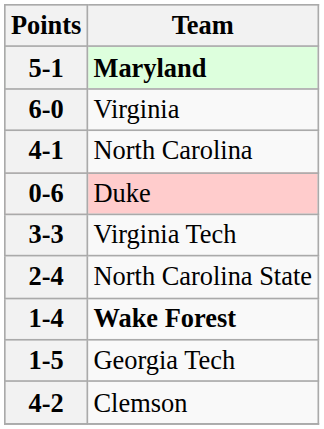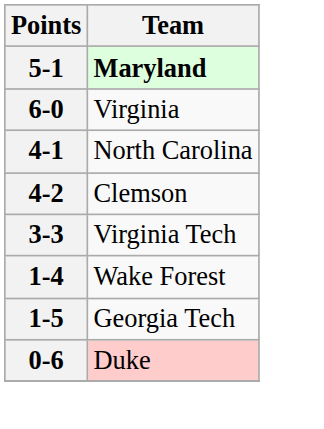 <table class="wikitable">
 <tr>
 <th>Points</th>
 <th>Team</th>
 </tr>
 <tr style="background:#dfd;">
 <th>5-1</th>
 <td><strong>Maryland</strong></td>
 </tr>
 <tr>
 <th>6-0</th>
 <td>Virginia</td>
 </tr>
 <tr>
 <th>4-1</th>
 <td>North Carolina</td>
 </tr>
-<tr style="background:#FFCCCC;">
-<th>0-6</th>
-<td>Duke</td>
+<tr>
+<th>4-2</th>
+<td>Clemson</td>
 </tr>
 <tr>
 <th>3-3</th>
 <td>Virginia Tech</td>
 </tr>
 <tr>
-<th>2-4</th>
-<td>North Carolina State</td>
-</tr>
-<tr>
 <th>1-4</th>
-<td><strong>Wake Forest</strong></td>
+<td>Wake Forest</td>
 </tr>
 <tr>
 <th>1-5</th>
 <td>Georgia Tech</td>
 </tr>
-<tr>
-<th>4-2</th>
-<td>Clemson</td>
+<tr style="background:#FFCCCC;">
+<th>0-6</th>
+<td>Duke</td>
 </tr>
 <tr>
 </tr>
 </table>
